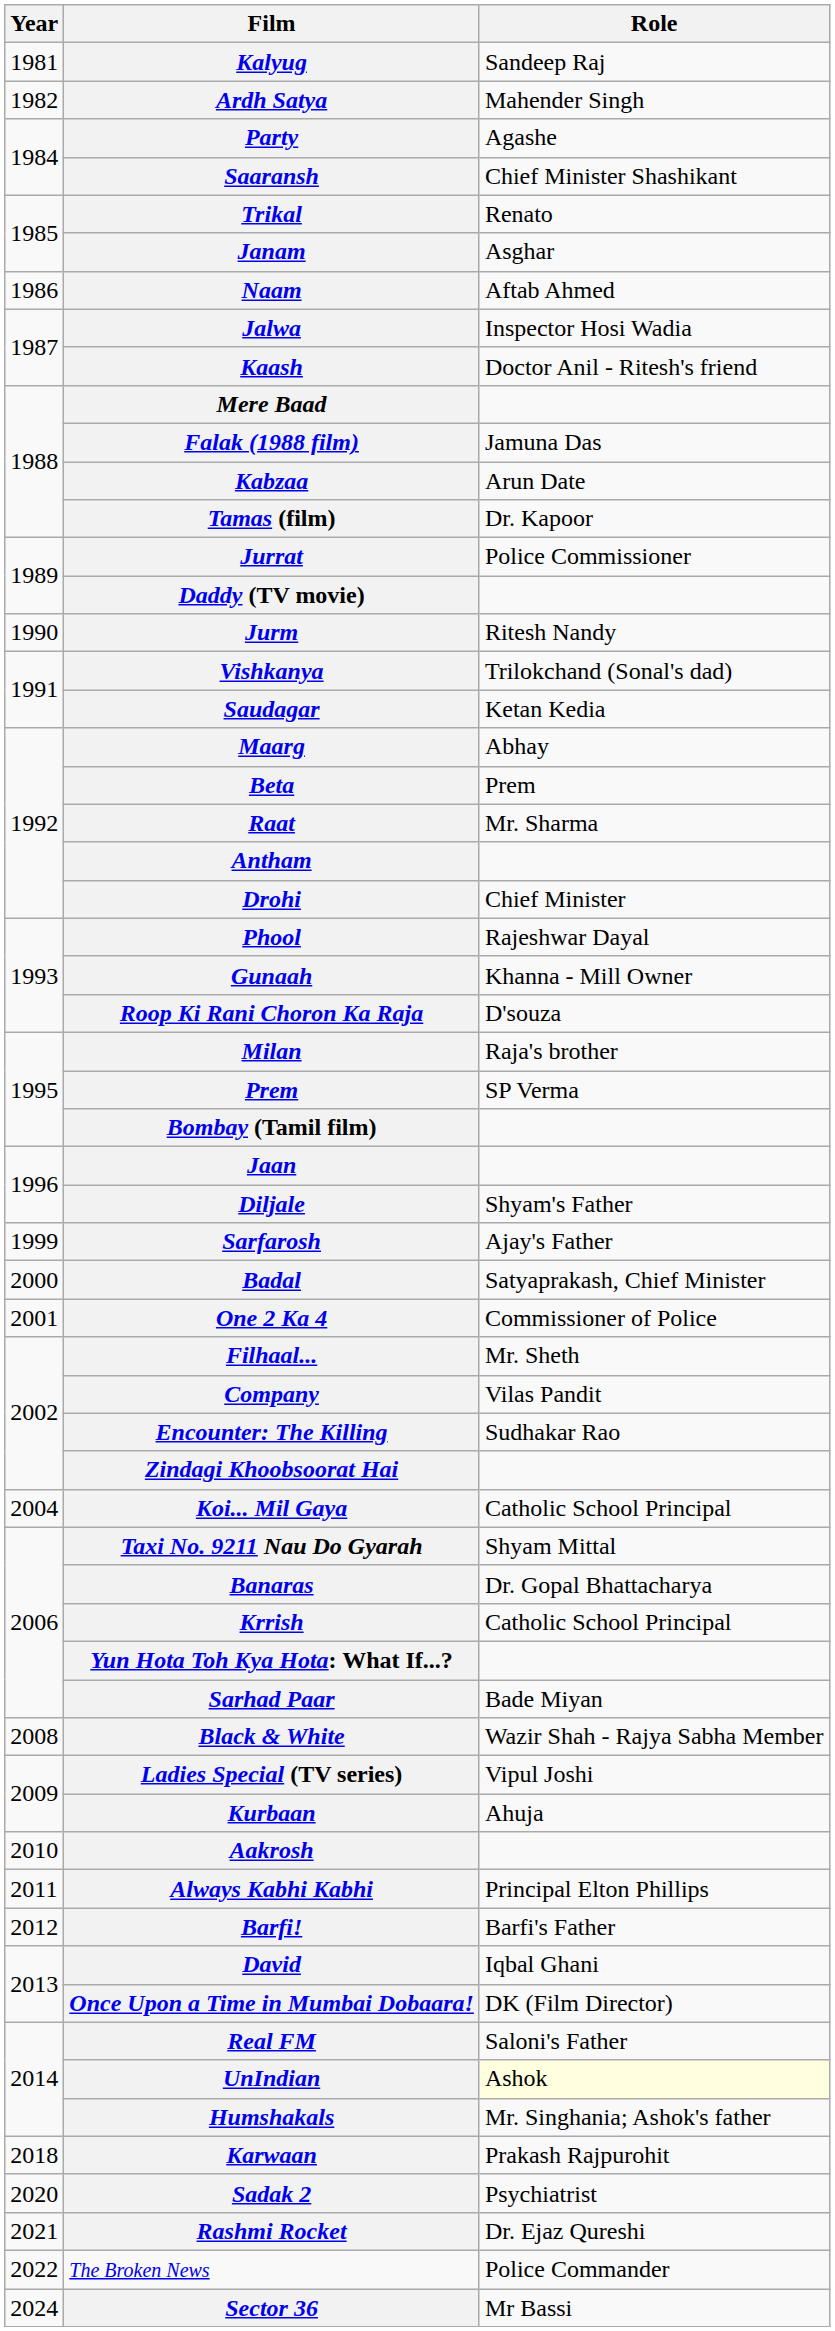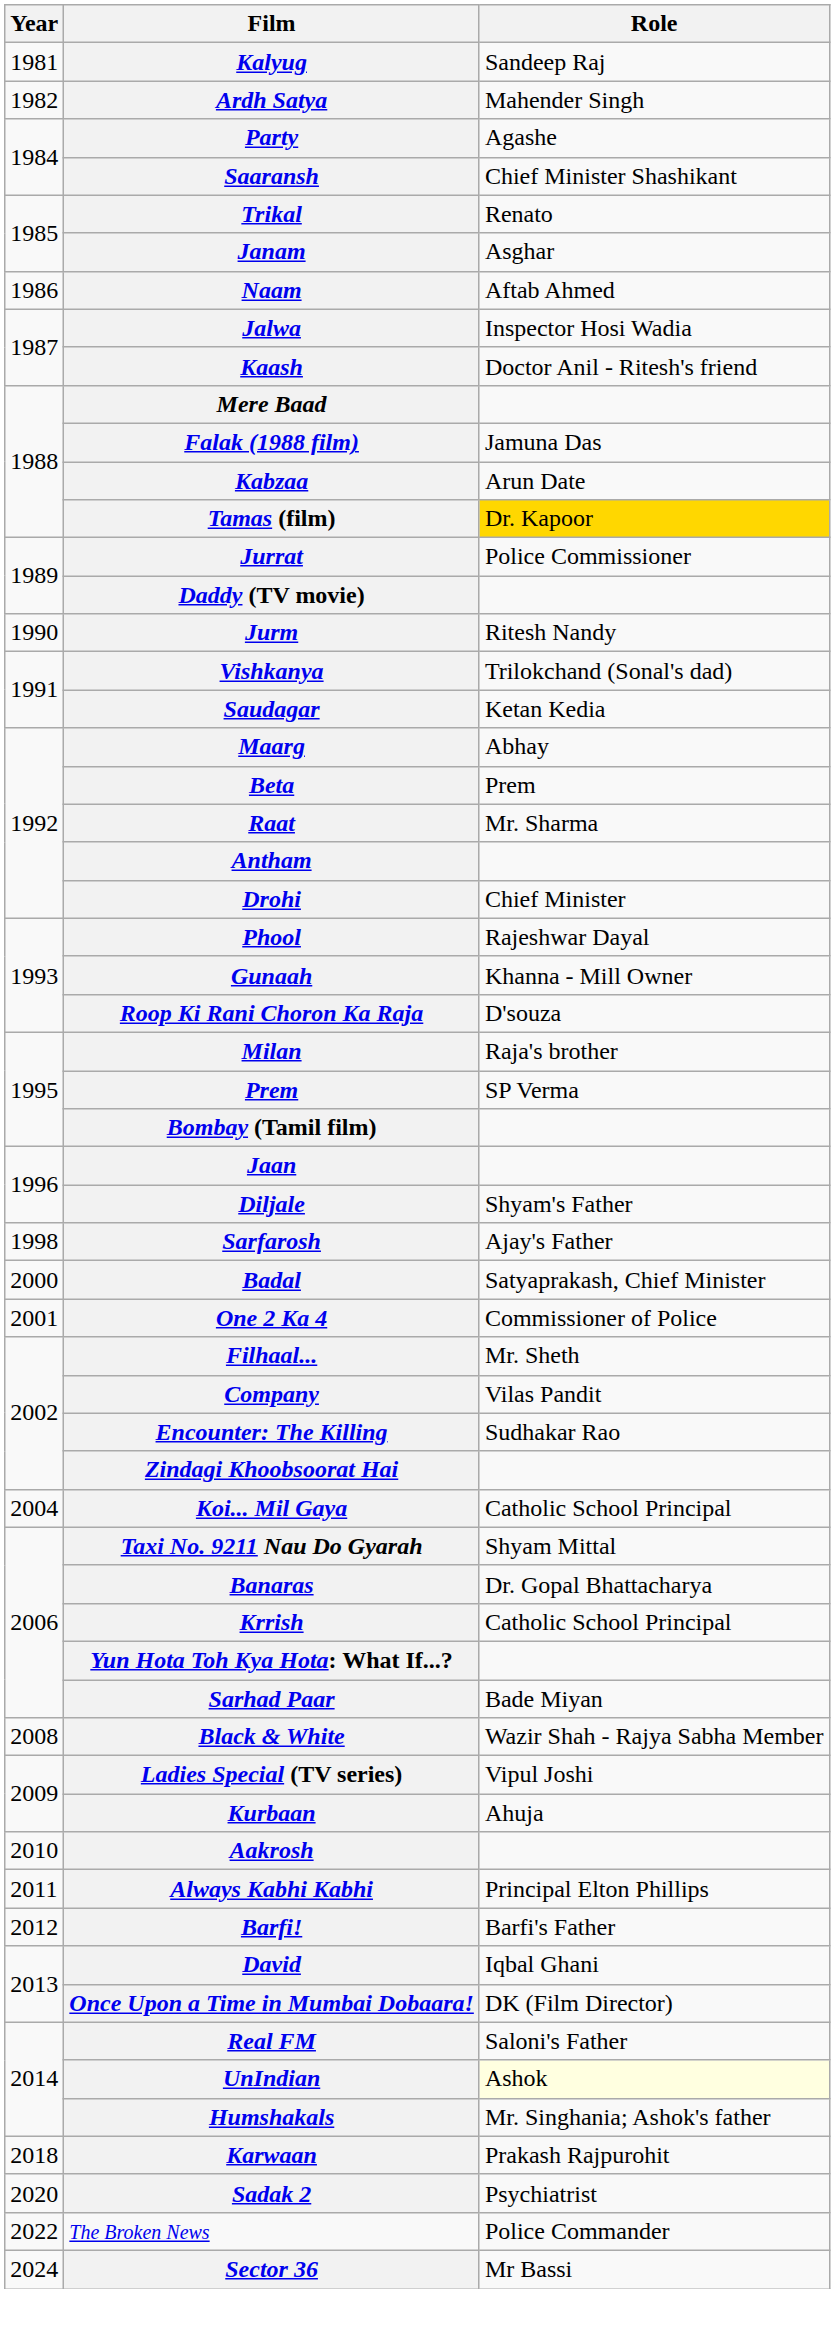 <table class="wikitable sortable plainrowheaders">
 <tr>
 <th scope="col">Year</th>
 <th scope="col">Film</th>
 <th scope="col">Role</th>
 </tr>
 <tr>
 <td>1981</td>
 <th scope="row"><em><a href='#'>Kalyug</a></em></th>
 <td>Sandeep Raj</td>
 </tr>
 <tr>
 <td>1982</td>
 <th scope="row"><em><a href='#'>Ardh Satya</a></em></th>
 <td>Mahender Singh</td>
 </tr>
 <tr>
 <td rowspan="2">1984</td>
 <th scope="row"><em><a href='#'>Party</a></em></th>
 <td>Agashe</td>
 </tr>
 <tr>
 <th scope="row"><em><a href='#'>Saaransh</a></em></th>
 <td>Chief Minister Shashikant</td>
 </tr>
 <tr>
 <td rowspan="2">1985</td>
 <th scope="row"><em><a href='#'>Trikal</a></em></th>
 <td>Renato</td>
 </tr>
 <tr>
 <th scope="row"><em><a href='#'>Janam</a></em></th>
 <td>Asghar</td>
 </tr>
 <tr>
 <td>1986</td>
 <th scope="row"><em><a href='#'>Naam</a></em></th>
 <td>Aftab Ahmed</td>
 </tr>
 <tr>
 <td rowspan="2">1987</td>
 <th scope="row"><em><a href='#'>Jalwa</a></em></th>
 <td>Inspector Hosi Wadia</td>
 </tr>
 <tr>
 <th scope="row"><em><a href='#'>Kaash</a></em></th>
 <td>Doctor Anil - Ritesh's friend</td>
 </tr>
 <tr>
 <td rowspan="4">1988</td>
 <th scope="row"><em>Mere Baad</em></th>
 <td></td>
 </tr>
 <tr>
 <th scope="row"><em><a href='#'>Falak (1988 film)</a></em></th>
 <td>Jamuna Das</td>
 </tr>
 <tr>
 <th scope="row"><em><a href='#'>Kabzaa</a></em></th>
 <td>Arun Date</td>
 </tr>
 <tr>
 <th scope="row"><em><a href='#'>Tamas</a></em> (film)</th>
-<td>Dr. Kapoor</td>
+<td style="background: gold;">Dr. Kapoor</td>
 </tr>
 <tr>
 <td rowspan="2">1989</td>
 <th scope="row"><em><a href='#'>Jurrat</a></em></th>
 <td>Police Commissioner</td>
 </tr>
 <tr>
 <th scope="row"><em><a href='#'>Daddy</a></em> (TV movie)</th>
 <td></td>
 </tr>
 <tr>
 <td>1990</td>
 <th scope="row"><em><a href='#'>Jurm</a></em></th>
 <td>Ritesh Nandy</td>
 </tr>
 <tr>
 <td rowspan="2">1991</td>
 <th scope="row"><em><a href='#'>Vishkanya</a></em></th>
 <td>Trilokchand (Sonal's dad)</td>
 </tr>
 <tr>
 <th scope="row"><em><a href='#'>Saudagar</a></em></th>
 <td>Ketan Kedia</td>
 </tr>
 <tr>
 <td rowspan="5">1992</td>
 <th scope="row"><em><a href='#'>Maarg</a></em></th>
 <td>Abhay</td>
 </tr>
 <tr>
 <th scope="row"><em><a href='#'>Beta</a></em></th>
 <td>Prem</td>
 </tr>
 <tr>
 <th scope="row"><em><a href='#'>Raat</a></em></th>
 <td>Mr. Sharma</td>
 </tr>
 <tr>
 <th scope="row"><em><a href='#'>Antham</a></em></th>
 <td></td>
 </tr>
 <tr>
 <th scope="row"><em><a href='#'>Drohi</a></em></th>
 <td>Chief Minister</td>
 </tr>
 <tr>
 <td rowspan="3">1993</td>
 <th scope="row"><em><a href='#'>Phool</a></em></th>
 <td>Rajeshwar Dayal</td>
 </tr>
 <tr>
 <th scope="row"><em><a href='#'>Gunaah</a></em></th>
 <td>Khanna - Mill Owner</td>
 </tr>
 <tr>
 <th scope="row"><em><a href='#'>Roop Ki Rani Choron Ka Raja</a></em></th>
 <td>D'souza</td>
 </tr>
 <tr>
 <td rowspan="3">1995</td>
 <th scope="row"><em><a href='#'>Milan</a></em></th>
 <td>Raja's brother</td>
 </tr>
 <tr>
 <th scope="row"><em><a href='#'>Prem</a></em></th>
 <td>SP Verma</td>
 </tr>
 <tr>
 <th scope="row"><em><a href='#'>Bombay</a></em> (Tamil film)</th>
 <td></td>
 </tr>
 <tr>
 <td rowspan="2">1996</td>
 <th scope="row"><em><a href='#'>Jaan</a></em></th>
 <td></td>
 </tr>
 <tr>
 <th scope="row"><em><a href='#'>Diljale</a></em></th>
 <td>Shyam's Father</td>
 </tr>
 <tr>
-<td>1999</td>
+<td>1998</td>
 <th scope="row"><em><a href='#'>Sarfarosh</a></em></th>
 <td>Ajay's Father</td>
 </tr>
 <tr>
 <td>2000</td>
 <th scope="row"><em><a href='#'>Badal</a></em></th>
 <td>Satyaprakash, Chief Minister</td>
 </tr>
 <tr>
 <td>2001</td>
 <th scope="row"><em><a href='#'>One 2 Ka 4</a></em></th>
 <td>Commissioner of Police</td>
 </tr>
 <tr>
 <td rowspan="4">2002</td>
 <th scope="row"><em><a href='#'>Filhaal...</a></em></th>
 <td>Mr. Sheth</td>
 </tr>
 <tr>
 <th scope="row"><em><a href='#'>Company</a></em></th>
 <td>Vilas Pandit</td>
 </tr>
 <tr>
 <th scope="row"><em><a href='#'>Encounter: The Killing</a></em></th>
 <td>Sudhakar Rao</td>
 </tr>
 <tr>
 <th scope="row"><em><a href='#'>Zindagi Khoobsoorat Hai</a></em></th>
 <td></td>
 </tr>
 <tr>
 <td>2004</td>
 <th scope="row"><em><a href='#'>Koi... Mil Gaya</a></em></th>
 <td>Catholic School Principal</td>
 </tr>
 <tr>
 <td rowspan="5">2006</td>
 <th scope="row"><em><a href='#'>Taxi No. 9211</a></em> <em>Nau Do Gyarah</em></th>
 <td>Shyam Mittal</td>
 </tr>
 <tr>
 <th scope="row"><em><a href='#'>Banaras</a></em></th>
 <td>Dr. Gopal Bhattacharya</td>
 </tr>
 <tr>
 <th scope="row"><em><a href='#'>Krrish</a></em></th>
 <td>Catholic School Principal</td>
 </tr>
 <tr>
 <th scope="row"><em><a href='#'>Yun Hota Toh Kya Hota</a></em>: What If...?</th>
 <td></td>
 </tr>
 <tr>
 <th scope="row"><em><a href='#'>Sarhad Paar</a></em></th>
 <td>Bade Miyan</td>
 </tr>
 <tr>
 <td>2008</td>
 <th scope="row"><em><a href='#'>Black & White</a></em></th>
 <td>Wazir Shah - Rajya Sabha Member</td>
 </tr>
 <tr>
 <td rowspan="2">2009</td>
 <th scope="row"><em><a href='#'>Ladies Special</a></em> (TV series)</th>
 <td>Vipul Joshi</td>
 </tr>
 <tr>
 <th scope="row"><em><a href='#'>Kurbaan</a></em></th>
 <td>Ahuja</td>
 </tr>
 <tr>
 <td>2010</td>
 <th scope="row"><em><a href='#'>Aakrosh</a></em></th>
 <td></td>
 </tr>
 <tr>
 <td>2011</td>
 <th scope="row"><em><a href='#'>Always Kabhi Kabhi</a></em></th>
 <td>Principal Elton Phillips</td>
 </tr>
 <tr>
 <td>2012</td>
 <th scope="row"><em><a href='#'>Barfi!</a></em></th>
 <td>Barfi's Father</td>
 </tr>
 <tr>
 <td rowspan="2">2013</td>
 <th scope="row"><em><a href='#'>David</a></em></th>
 <td>Iqbal Ghani</td>
 </tr>
 <tr>
 <th scope="row"><em><a href='#'>Once Upon a Time in Mumbai Dobaara!</a></em></th>
 <td>DK (Film Director)</td>
 </tr>
 <tr>
 <td rowspan="3">2014</td>
 <th scope="row"><em><a href='#'>Real FM</a></em></th>
 <td>Saloni's Father</td>
 </tr>
 <tr>
 <th scope="row"><em><a href='#'>UnIndian</a></em></th>
 <td style="background: lightyellow;">Ashok</td>
 </tr>
 <tr>
 <th scope="row"><em><a href='#'>Humshakals</a></em></th>
 <td>Mr. Singhania; Ashok's father</td>
 </tr>
 <tr>
 <td>2018</td>
 <th scope="row"><em><a href='#'>Karwaan</a></em></th>
 <td>Prakash Rajpurohit</td>
 </tr>
 <tr>
 <td>2020</td>
 <th scope="row"><em><a href='#'>Sadak 2</a></em></th>
 <td>Psychiatrist</td>
 </tr>
 <tr>
-<td>2021</td>
-<th scope="row"><em><a href='#'>Rashmi Rocket</a></em></th>
-<td>Dr. Ejaz Qureshi</td>
-</tr>
-<tr>
 <td>2022</td>
 <td><em><a href='#'><small>The Broken News</small></a></em></td>
 <td>Police Commander</td>
 </tr>
 <tr>
 <td>2024</td>
 <th scope="row"><em><a href='#'>Sector 36</a></em></th>
 <td>Mr Bassi</td>
 </tr>
 </table>
